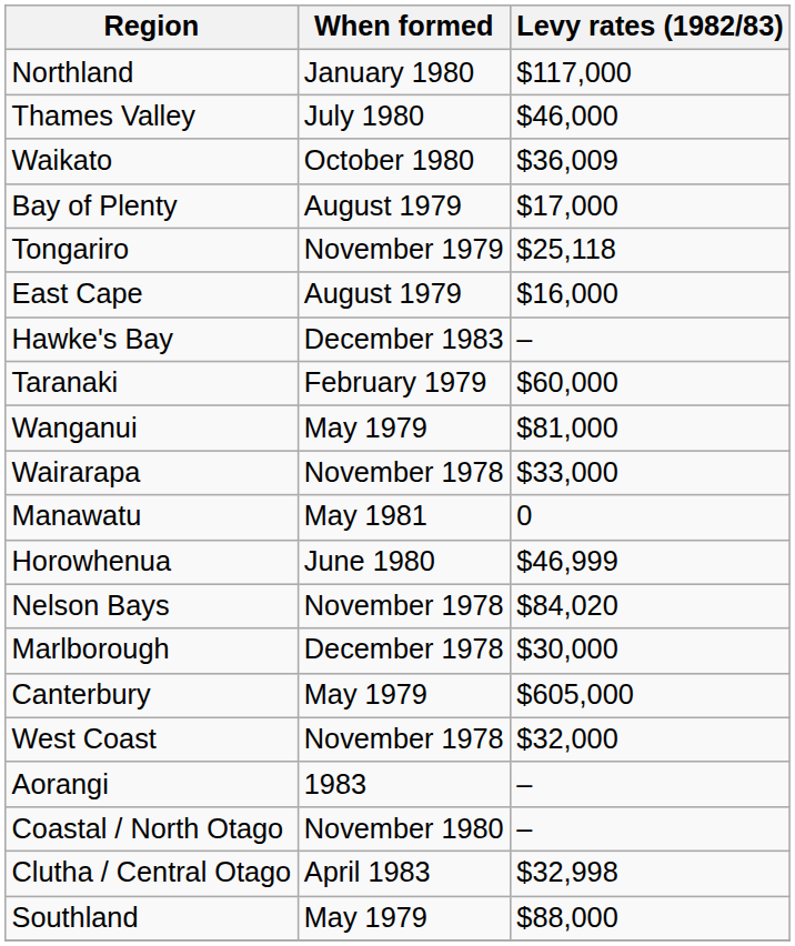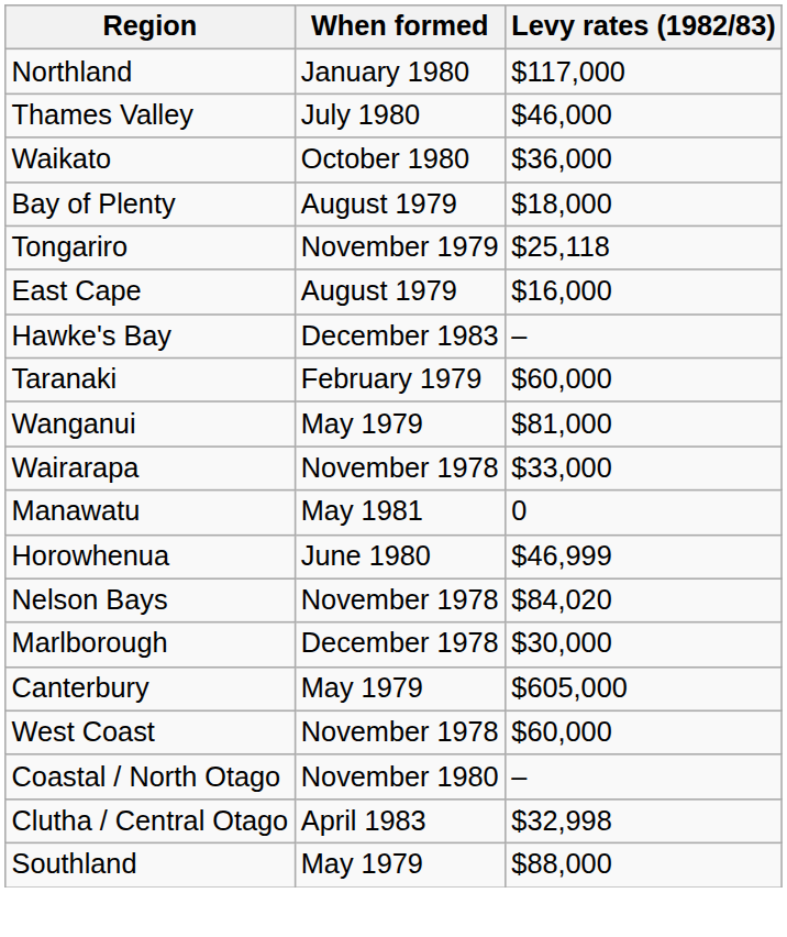 <table class="wikitable">
 <tr>
 <th>Region</th>
 <th>When formed</th>
 <th>Levy rates (1982/83)</th>
 </tr>
 <tr>
 <td>Northland</td>
 <td>January 1980</td>
 <td>$117,000</td>
 </tr>
 <tr>
 <td>Thames Valley</td>
 <td>July 1980</td>
 <td>$46,000</td>
 </tr>
 <tr>
 <td>Waikato</td>
 <td>October 1980</td>
-<td>$36,009</td>
+<td>$36,000</td>
 </tr>
 <tr>
 <td>Bay of Plenty</td>
 <td>August 1979</td>
-<td>$17,000</td>
+<td>$18,000</td>
 </tr>
 <tr>
 <td>Tongariro</td>
 <td>November 1979</td>
 <td>$25,118</td>
 </tr>
 <tr>
 <td>East Cape</td>
 <td>August 1979</td>
 <td>$16,000</td>
 </tr>
 <tr>
 <td>Hawke's Bay</td>
 <td>December 1983</td>
 <td>–</td>
 </tr>
 <tr>
 <td>Taranaki</td>
 <td>February 1979</td>
 <td>$60,000</td>
 </tr>
 <tr>
 <td>Wanganui</td>
 <td>May 1979</td>
 <td>$81,000</td>
 </tr>
 <tr>
 <td>Wairarapa</td>
 <td>November 1978</td>
 <td>$33,000</td>
 </tr>
 <tr>
 <td>Manawatu</td>
 <td>May 1981</td>
 <td>0</td>
 </tr>
 <tr>
 <td>Horowhenua</td>
 <td>June 1980</td>
 <td>$46,999</td>
 </tr>
 <tr>
 <td>Nelson Bays</td>
 <td>November 1978</td>
 <td>$84,020</td>
 </tr>
 <tr>
 <td>Marlborough</td>
 <td>December 1978</td>
 <td>$30,000</td>
 </tr>
 <tr>
 <td>Canterbury</td>
 <td>May 1979</td>
 <td>$605,000</td>
 </tr>
 <tr>
 <td>West Coast</td>
 <td>November 1978</td>
-<td>$32,000</td>
-</tr>
-<tr>
-<td>Aorangi</td>
-<td>1983</td>
-<td>–</td>
+<td>$60,000</td>
 </tr>
 <tr>
 <td>Coastal / North Otago</td>
 <td>November 1980</td>
 <td>–</td>
 </tr>
 <tr>
 <td>Clutha / Central Otago</td>
 <td>April 1983</td>
 <td>$32,998</td>
 </tr>
 <tr>
 <td>Southland</td>
 <td>May 1979</td>
 <td>$88,000</td>
 </tr>
 <tr>
 </tr>
 </table>
